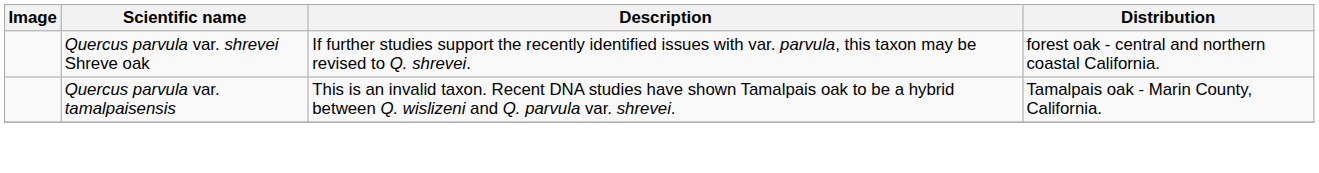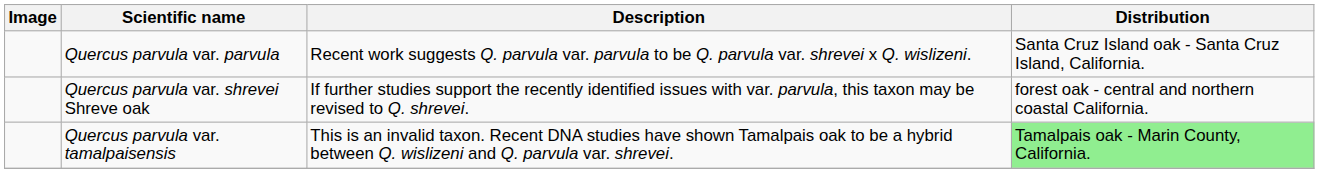 <table class="wikitable">
 <tr>
 <th>Image</th>
 <th>Scientific name</th>
 <th>Description</th>
 <th>Distribution</th>
+</tr>
+<tr>
+<td></td>
+<td><em>Quercus parvula</em> var. <em>parvula</em></td>
+<td>Recent work suggests <em>Q. parvula</em> var. <em>parvula</em> to be <em>Q. parvula</em> var. <em>shrevei</em> x <em>Q. wislizeni</em>.</td>
+<td>Santa Cruz Island oak - Santa Cruz Island, California.</td>
 </tr>
 <tr>
 <td></td>
 <td><em>Quercus parvula</em> var. <em>shrevei</em> Shreve oak</td>
 <td>If further studies support the recently identified issues with var. <em>parvula</em>, this taxon may be revised to <em>Q. shrevei</em>.</td>
 <td>forest oak - central and northern coastal California.</td>
 </tr>
 <tr>
 <td></td>
 <td><em>Quercus parvula</em> var. <em>tamalpaisensis</em></td>
 <td>This is an invalid taxon. Recent DNA studies have shown Tamalpais oak to be a hybrid between <em>Q. wislizeni</em> and <em>Q. parvula</em> var. <em>shrevei</em>.</td>
-<td>Tamalpais oak - Marin County, California.</td>
+<td style="background: lightgreen;">Tamalpais oak - Marin County, California.</td>
 </tr>
 <tr>
 </tr>
 </table>
